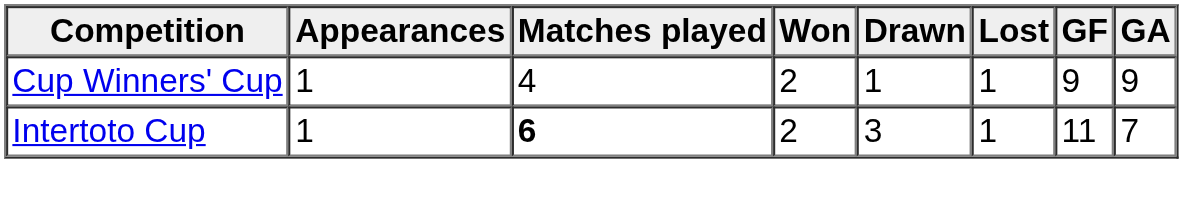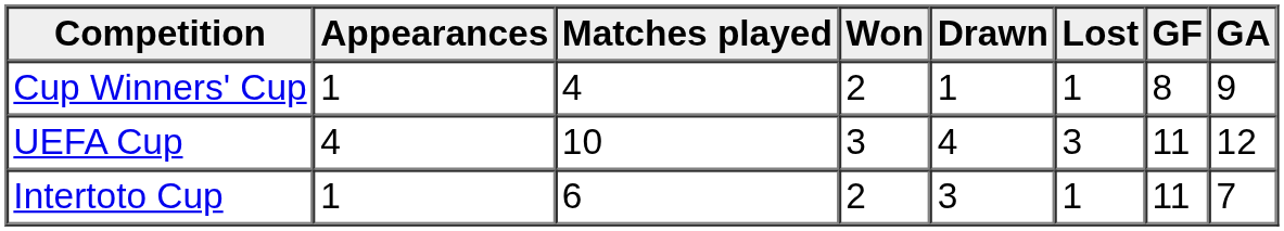 <table border="1" cellspacing="0" cellpadding="2">
 <tr ---->
 <th style="background:#efefef;">Competition</th>
 <th style="background:#efefef;">Appearances</th>
 <th style="background:#efefef;">Matches played</th>
 <th style="background:#efefef;">Won</th>
 <th style="background:#efefef;">Drawn</th>
 <th style="background:#efefef;">Lost</th>
 <th style="background:#efefef;">GF</th>
 <th style="background:#efefef;">GA</th>
 </tr>
 <tr ---->
 <td><a href='#'>Cup Winners' Cup</a></td>
 <td>1</td>
 <td>4</td>
 <td>2</td>
 <td>1</td>
 <td>1</td>
+<td>8</td>
 <td>9</td>
-<td>9</td>
+</tr>
+<tr ---->
+<td><a href='#'>UEFA Cup</a></td>
+<td>4</td>
+<td>10</td>
+<td>3</td>
+<td>4</td>
+<td>3</td>
+<td>11</td>
+<td>12</td>
 </tr>
 <tr ---->
 <td><a href='#'>Intertoto Cup</a></td>
 <td>1</td>
-<td><strong>6</strong></td>
+<td>6</td>
 <td>2</td>
 <td>3</td>
 <td>1</td>
 <td>11</td>
 <td>7</td>
 </tr>
 </table>
